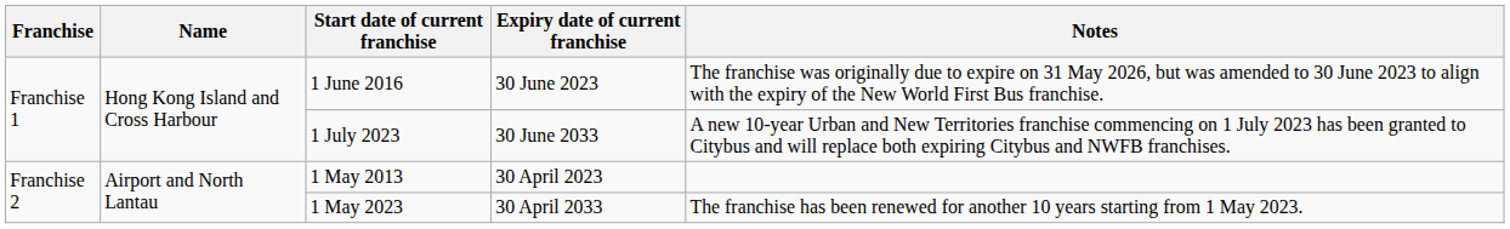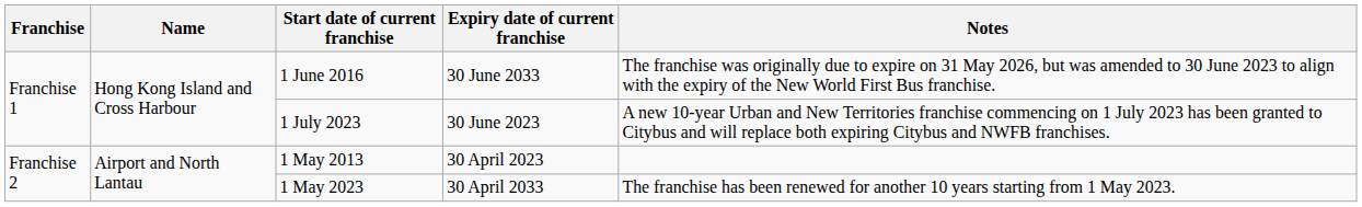 <table class="wikitable">
 <tr>
 <th>Franchise</th>
 <th>Name</th>
 <th>Start date of current franchise</th>
 <th>Expiry date of current franchise</th>
 <th>Notes</th>
 </tr>
 <tr>
 <td rowspan="2">Franchise 1</td>
 <td rowspan="2">Hong Kong Island and Cross Harbour</td>
 <td>1 June 2016</td>
-<td>30 June 2023</td>
+<td>30 June 2033</td>
 <td>The franchise was originally due to expire on 31 May 2026, but was amended to 30 June 2023 to align with the expiry of the New World First Bus franchise.</td>
 </tr>
 <tr>
 <td>1 July 2023</td>
-<td>30 June 2033</td>
+<td>30 June 2023</td>
 <td>A new 10-year Urban and New Territories franchise commencing on 1 July 2023 has been granted to Citybus and will replace both expiring Citybus and NWFB franchises.</td>
 </tr>
 <tr>
 <td rowspan="2">Franchise 2</td>
 <td rowspan="2">Airport and North Lantau</td>
 <td>1 May 2013</td>
 <td>30 April 2023</td>
 <td></td>
 </tr>
 <tr>
 <td>1 May 2023</td>
 <td>30 April 2033</td>
 <td>The franchise has been renewed for another 10 years starting from 1 May 2023.</td>
 </tr>
 </table>
